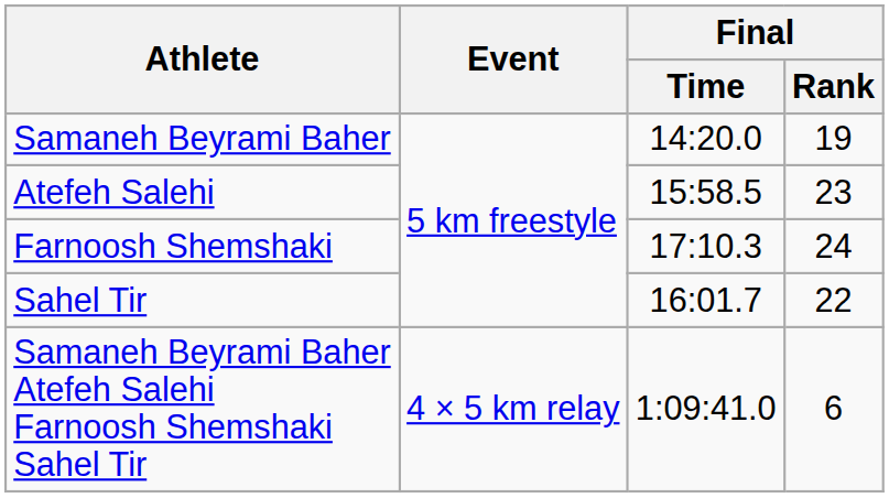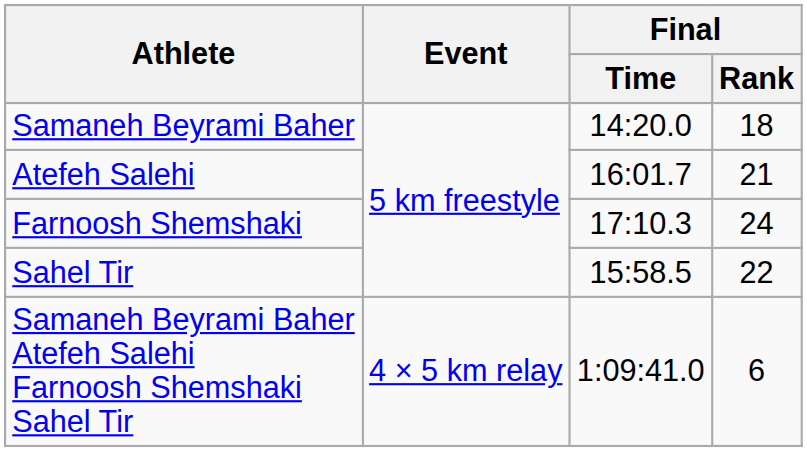 <table class=wikitable style=font-size:90%;text-align:center>
 <tr>
 <th rowspan=2>Athlete</th>
 <th rowspan=2>Event</th>
 <th colspan=2>Final</th>
 </tr>
 <tr>
 <th>Time</th>
 <th>Rank</th>
 </tr>
 <tr>
 <td align=left><a href='#'>Samaneh Beyrami Baher</a></td>
 <td align=left rowspan=4><a href='#'>5 km freestyle</a></td>
 <td>14:20.0</td>
-<td>19</td>
+<td>18</td>
 </tr>
 <tr>
 <td align=left><a href='#'>Atefeh Salehi</a></td>
-<td>15:58.5</td>
-<td>23</td>
+<td>16:01.7</td>
+<td>21</td>
 </tr>
 <tr>
 <td align=left><a href='#'>Farnoosh Shemshaki</a></td>
 <td>17:10.3</td>
 <td>24</td>
 </tr>
 <tr>
 <td align=left><a href='#'>Sahel Tir</a></td>
-<td>16:01.7</td>
+<td>15:58.5</td>
 <td>22</td>
 </tr>
 <tr>
 <td align=left><a href='#'>Samaneh Beyrami Baher</a><br><a href='#'>Atefeh Salehi</a><br><a href='#'>Farnoosh Shemshaki</a><br><a href='#'>Sahel Tir</a></td>
 <td align=left><a href='#'>4 × 5 km relay</a></td>
 <td>1:09:41.0</td>
 <td>6</td>
 </tr>
 </table>
